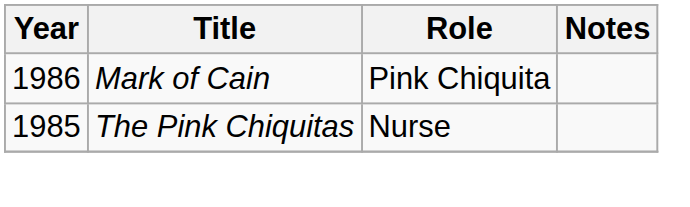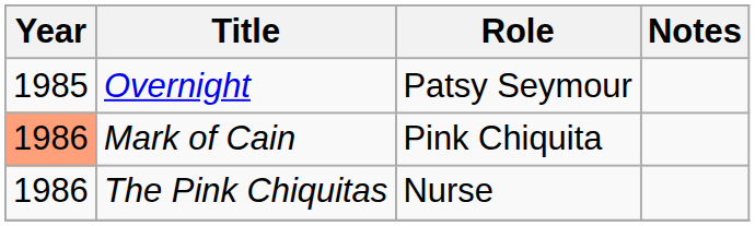 <table class="wikitable sortable">
 <tr>
 <th>Year</th>
 <th>Title</th>
 <th>Role</th>
 <th class="unsortable">Notes</th>
 </tr>
 <tr>
-<td>1986</td>
+<td>1985</td>
+<td><em><a href='#'>Overnight</a></em></td>
+<td>Patsy Seymour</td>
+<td></td>
+</tr>
+<tr>
+<td style="background: lightsalmon;">1986</td>
 <td><em>Mark of Cain</em></td>
 <td>Pink Chiquita</td>
 <td></td>
 </tr>
 <tr>
-<td>1985</td>
+<td>1986</td>
 <td><em>The Pink Chiquitas</em></td>
 <td>Nurse</td>
 <td></td>
 </tr>
 <tr>
 </tr>
 </table>
